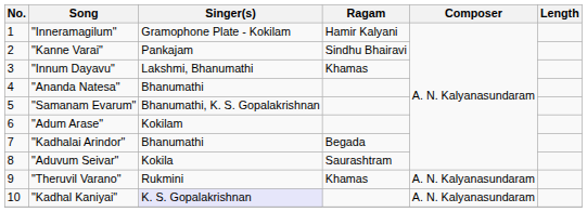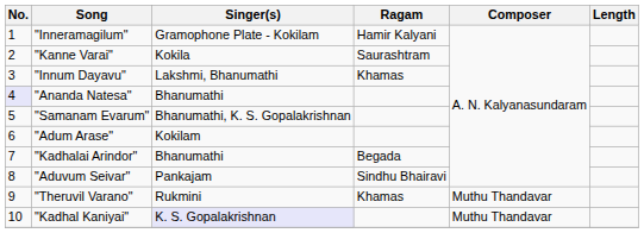 <table class="wikitable">
 <tr>
 <th>No.</th>
 <th>Song</th>
 <th>Singer(s)</th>
 <th>Ragam</th>
 <th>Composer</th>
 <th>Length</th>
 </tr>
 <tr>
 <td>1</td>
 <td>"Inneramagilum"</td>
 <td>Gramophone Plate - Kokilam</td>
 <td>Hamir Kalyani</td>
 <td rowspan=8>A. N. Kalyanasundaram</td>
 <td></td>
 </tr>
 <tr>
 <td>2</td>
 <td>"Kanne Varai"</td>
-<td>Pankajam</td>
-<td>Sindhu Bhairavi</td>
+<td>Kokila</td>
+<td>Saurashtram</td>
 <td></td>
 </tr>
 <tr>
 <td>3</td>
 <td>"Innum Dayavu"</td>
 <td>Lakshmi, Bhanumathi</td>
 <td>Khamas</td>
 <td></td>
 </tr>
 <tr>
-<td>4</td>
+<td style="background: lavender;">4</td>
 <td>"Ananda Natesa"</td>
 <td>Bhanumathi</td>
 <td></td>
 <td></td>
 </tr>
 <tr>
 <td>5</td>
 <td>"Samanam Evarum"</td>
 <td>Bhanumathi, K. S. Gopalakrishnan</td>
 <td></td>
 <td></td>
 </tr>
 <tr>
 <td>6</td>
 <td>"Adum Arase"</td>
 <td>Kokilam</td>
 <td></td>
 <td></td>
 </tr>
 <tr>
 <td>7</td>
 <td>"Kadhalai Arindor"</td>
 <td>Bhanumathi</td>
 <td>Begada</td>
 <td></td>
 </tr>
 <tr>
 <td>8</td>
 <td>"Aduvum Seivar"</td>
-<td>Kokila</td>
-<td>Saurashtram</td>
+<td>Pankajam</td>
+<td>Sindhu Bhairavi</td>
 <td></td>
 </tr>
 <tr>
 <td>9</td>
 <td>"Theruvil Varano"</td>
 <td>Rukmini</td>
 <td>Khamas</td>
-<td>A. N. Kalyanasundaram</td>
+<td>Muthu Thandavar</td>
 <td></td>
 </tr>
 <tr>
 <td>10</td>
 <td>"Kadhal Kaniyai"</td>
 <td style="background: lavender;">K. S. Gopalakrishnan</td>
 <td></td>
-<td>A. N. Kalyanasundaram</td>
+<td>Muthu Thandavar</td>
 <td></td>
 </tr>
 <tr>
 </tr>
 </table>
